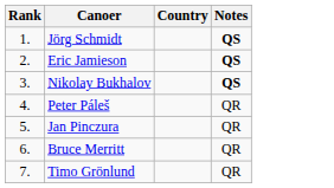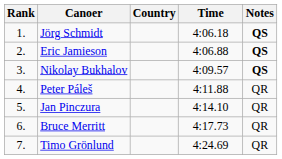 <table class="wikitable sortable" style="text-align:center">
 <tr>
 <th>Rank</th>
 <th>Canoer</th>
 <th>Country</th>
+<th>Time</th>
 <th>Notes</th>
 </tr>
 <tr>
 <td width=30>1.</td>
 <td align=left athlete><a href='#'>Jörg Schmidt</a></td>
 <td align=left athlete></td>
+<td width=80>4:06.18</td>
 <td><strong>QS</strong></td>
 </tr>
 <tr>
 <td>2.</td>
 <td align=left athlete><a href='#'>Eric Jamieson</a></td>
 <td align=left athlete></td>
+<td>4:06.88</td>
 <td><strong>QS</strong></td>
 </tr>
 <tr>
 <td>3.</td>
 <td align=left athlete><a href='#'>Nikolay Bukhalov</a></td>
 <td align=left athlete></td>
+<td>4:09.57</td>
 <td><strong>QS</strong></td>
 </tr>
 <tr>
 <td>4.</td>
 <td align=left athlete><a href='#'>Peter Páleš</a></td>
 <td align=left athlete></td>
+<td>4:11.88</td>
 <td>QR</td>
 </tr>
 <tr>
 <td>5.</td>
 <td align=left athlete><a href='#'>Jan Pinczura</a></td>
 <td align=left athlete></td>
+<td>4:14.10</td>
 <td>QR</td>
 </tr>
 <tr>
 <td>6.</td>
 <td align=left athlete><a href='#'>Bruce Merritt</a></td>
 <td align=left athlete></td>
+<td>4:17.73</td>
 <td>QR</td>
 </tr>
 <tr>
 <td>7.</td>
 <td align=left athlete><a href='#'>Timo Grönlund</a></td>
 <td align=left athlete></td>
+<td>4:24.69</td>
 <td>QR</td>
 </tr>
 </table>
